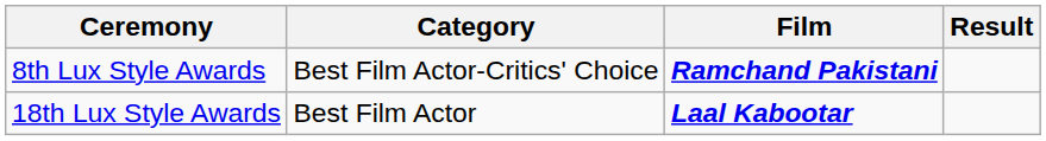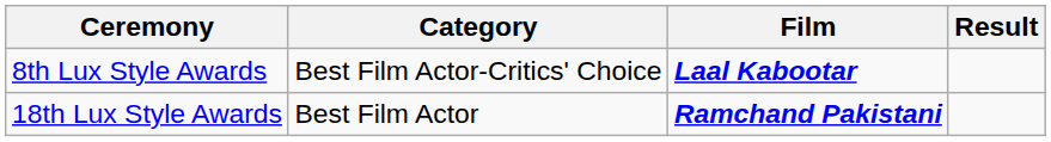 <table class="wikitable style">
 <tr>
 <th>Ceremony</th>
 <th>Category</th>
 <th>Film</th>
 <th>Result</th>
 </tr>
 <tr>
 <td><a href='#'>8th Lux Style Awards</a></td>
 <td>Best Film Actor-Critics' Choice</td>
-<td><strong><em><a href='#'>Ramchand Pakistani</a></em></strong></td>
+<td><strong><em><a href='#'>Laal Kabootar</a></em></strong></td>
 <td> </td>
 </tr>
 <tr>
 <td><a href='#'>18th Lux Style Awards</a></td>
 <td>Best Film Actor</td>
-<td><strong><em><a href='#'>Laal Kabootar</a></em></strong></td>
+<td><strong><em><a href='#'>Ramchand Pakistani</a></em></strong></td>
 <td> </td>
 </tr>
 </table>
